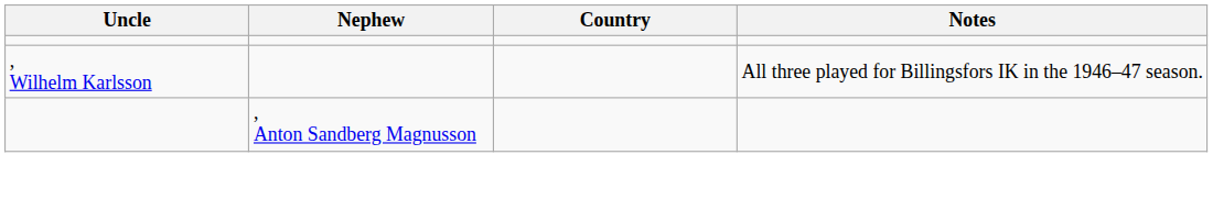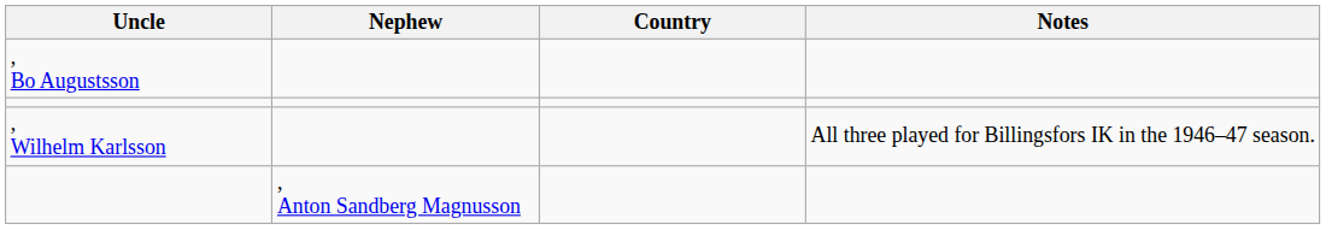 <table class="wikitable sortable">
 <tr>
 <th style="width:12em;">Uncle</th>
 <th style="width:12em;">Nephew</th>
 <th style="width:12em;">Country</th>
 <th>Notes</th>
+</tr>
+<tr>
+<td>,<br><a href='#'>Bo Augustsson</a></td>
+<td></td>
+<td></td>
+<td></td>
 </tr>
 <tr>
 <td></td>
 <td></td>
 <td></td>
 <td></td>
 </tr>
 <tr>
 <td>,<br><a href='#'>Wilhelm Karlsson</a></td>
 <td></td>
 <td></td>
 <td>All three played for Billingsfors IK in the 1946–47 season.</td>
 </tr>
 <tr>
 <td></td>
 <td>,<br><a href='#'>Anton Sandberg Magnusson</a></td>
 <td></td>
 <td></td>
 </tr>
 </table>
